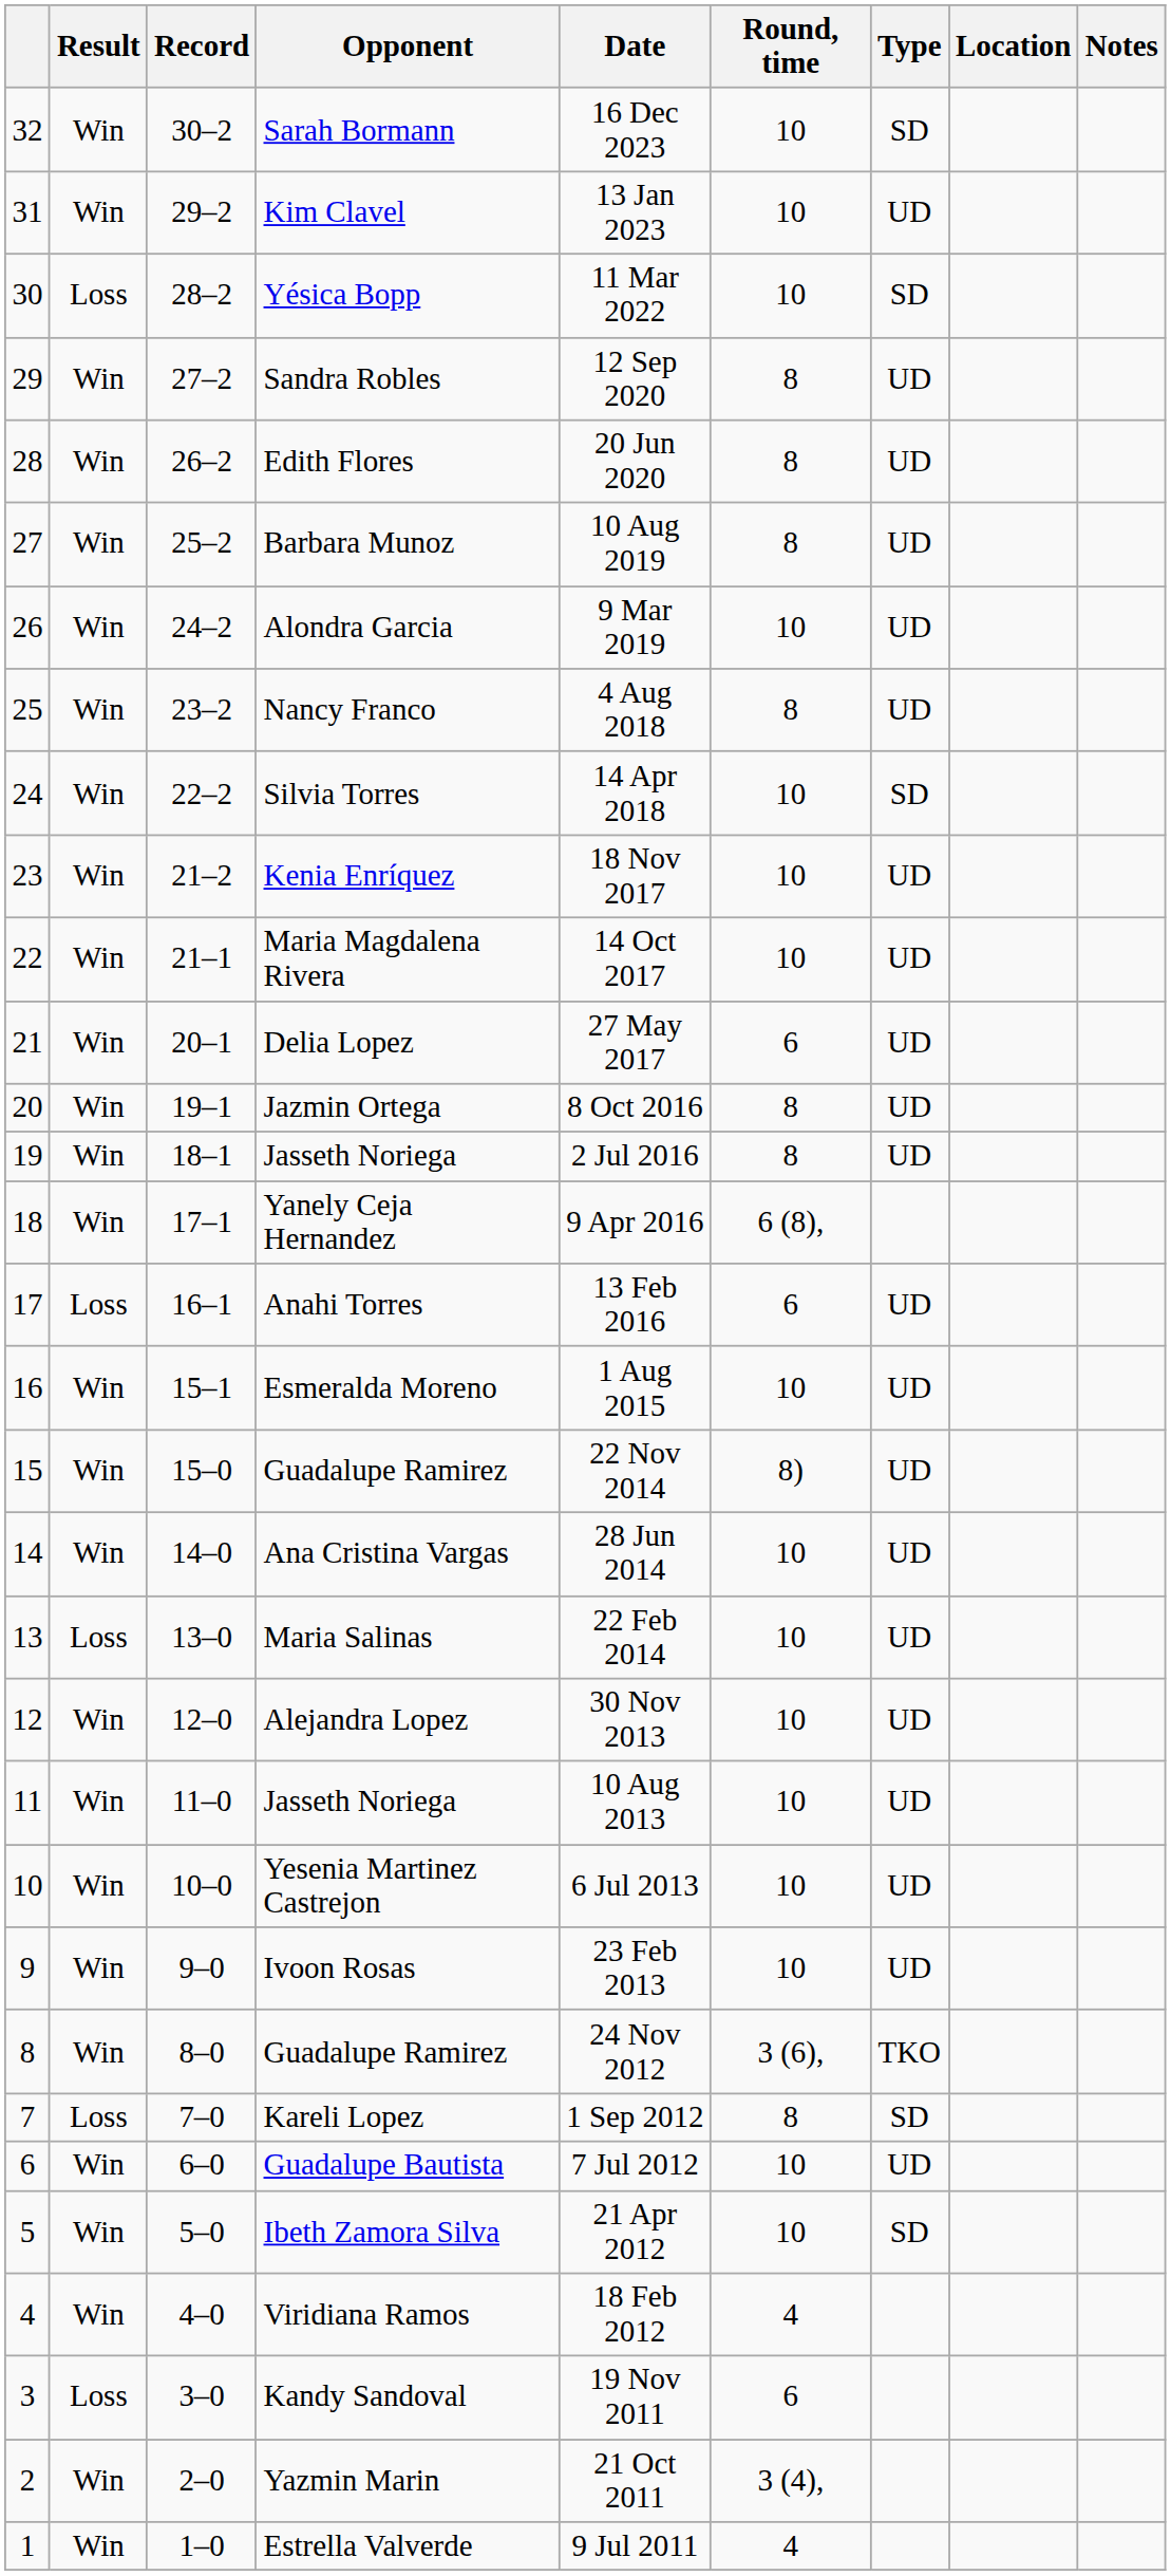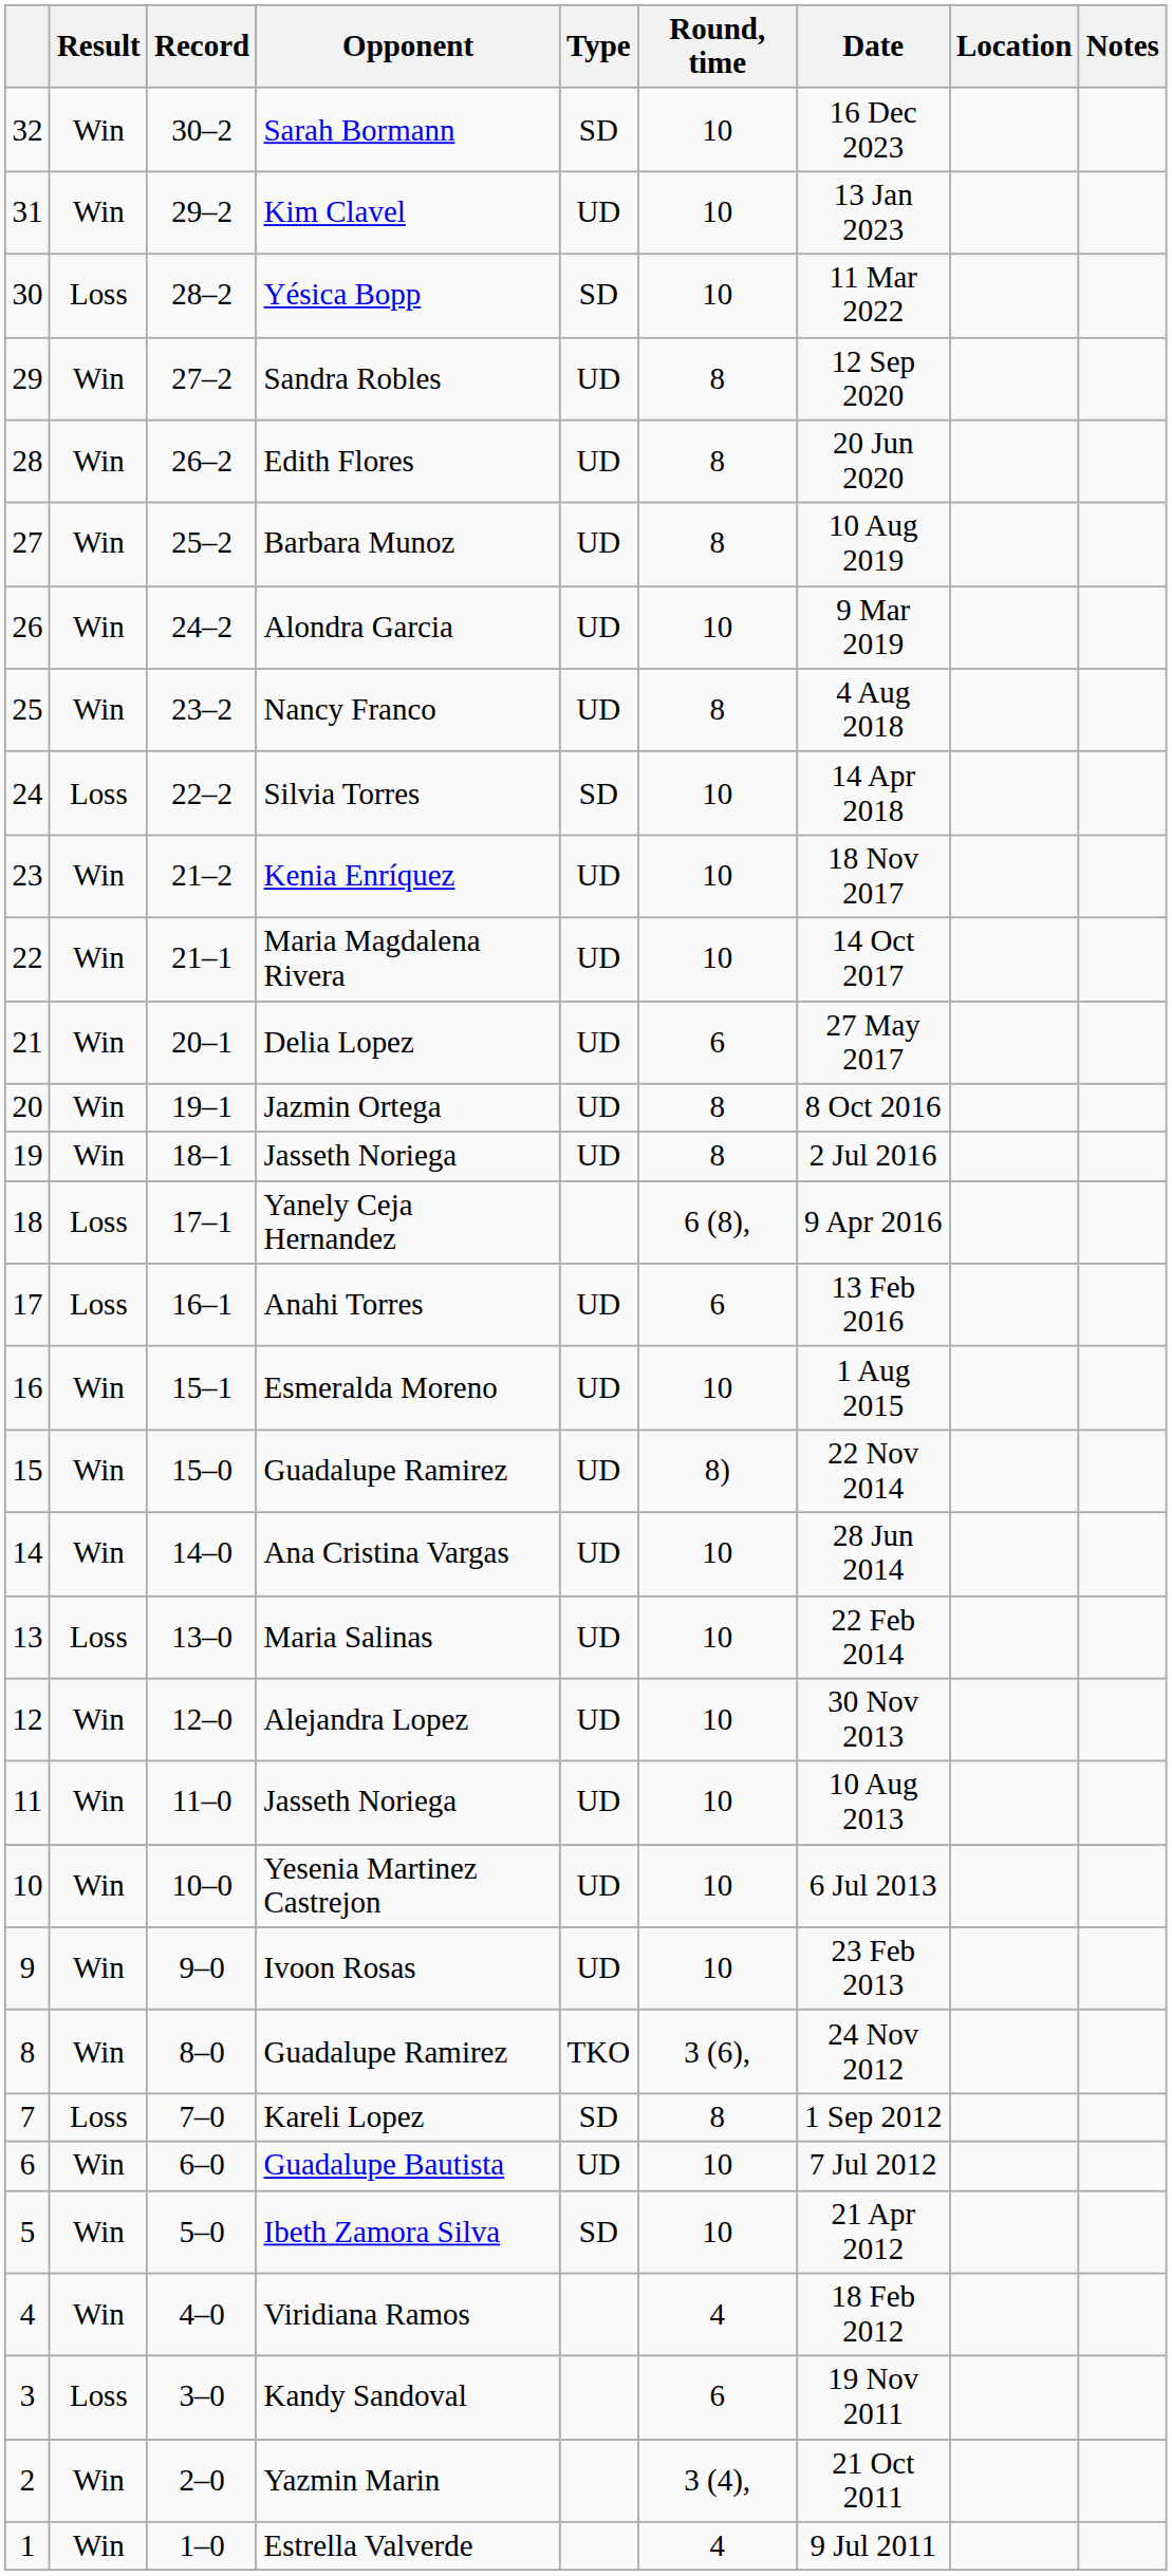 <table class=wikitable style=text-align:center>
 <tr>
 <th></th>
 <th>Result</th>
 <th>Record</th>
 <th>Opponent</th>
+<th>Type</th>
+<th>Round, time</th>
 <th>Date</th>
-<th>Round, time</th>
-<th>Type</th>
 <th>Location</th>
 <th>Notes</th>
 </tr>
 <tr>
 <td>32</td>
 <td>Win</td>
 <td>30–2</td>
 <td align=left><a href='#'>Sarah Bormann</a></td>
+<td>SD</td>
+<td>10</td>
 <td>16 Dec 2023</td>
-<td>10</td>
-<td>SD</td>
 <td align=left></td>
 <td align=left></td>
 </tr>
 <tr>
 <td>31</td>
 <td>Win</td>
 <td>29–2</td>
 <td align=left><a href='#'>Kim Clavel</a></td>
+<td>UD</td>
+<td>10</td>
 <td>13 Jan 2023</td>
-<td>10</td>
-<td>UD</td>
 <td align=left></td>
 <td align=left></td>
 </tr>
 <tr>
 <td>30</td>
 <td>Loss</td>
 <td>28–2</td>
 <td align=left><a href='#'>Yésica Bopp</a></td>
+<td>SD</td>
+<td>10</td>
 <td>11 Mar 2022</td>
-<td>10</td>
-<td>SD</td>
 <td align=left></td>
 <td align=left></td>
 </tr>
 <tr>
 <td>29</td>
 <td>Win</td>
 <td>27–2</td>
 <td align=left>Sandra Robles</td>
+<td>UD</td>
+<td>8</td>
 <td>12 Sep 2020</td>
-<td>8</td>
-<td>UD</td>
 <td align=left></td>
 <td align=left></td>
 </tr>
 <tr>
 <td>28</td>
 <td>Win</td>
 <td>26–2</td>
 <td align=left>Edith Flores</td>
+<td>UD</td>
+<td>8</td>
 <td>20 Jun 2020</td>
-<td>8</td>
-<td>UD</td>
 <td align=left></td>
 <td align=left></td>
 </tr>
 <tr>
 <td>27</td>
 <td>Win</td>
 <td>25–2</td>
 <td align=left>Barbara Munoz</td>
+<td>UD</td>
+<td>8</td>
 <td>10 Aug 2019</td>
-<td>8</td>
-<td>UD</td>
 <td align=left></td>
 <td align=left></td>
 </tr>
 <tr>
 <td>26</td>
 <td>Win</td>
 <td>24–2</td>
 <td align=left>Alondra Garcia</td>
+<td>UD</td>
+<td>10</td>
 <td>9 Mar 2019</td>
-<td>10</td>
-<td>UD</td>
 <td align=left></td>
 <td align=left></td>
 </tr>
 <tr>
 <td>25</td>
 <td>Win</td>
 <td>23–2</td>
 <td align=left>Nancy Franco</td>
+<td>UD</td>
+<td>8</td>
 <td>4 Aug 2018</td>
-<td>8</td>
-<td>UD</td>
 <td align=left></td>
 <td align=left></td>
 </tr>
 <tr>
 <td>24</td>
-<td>Win</td>
+<td>Loss</td>
 <td>22–2</td>
 <td align=left>Silvia Torres</td>
+<td>SD</td>
+<td>10</td>
 <td>14 Apr 2018</td>
-<td>10</td>
-<td>SD</td>
 <td align=left></td>
 <td align=left></td>
 </tr>
 <tr>
 <td>23</td>
 <td>Win</td>
 <td>21–2</td>
 <td align=left><a href='#'>Kenia Enríquez</a></td>
+<td>UD</td>
+<td>10</td>
 <td>18 Nov 2017</td>
-<td>10</td>
-<td>UD</td>
 <td align=left></td>
 <td align=left></td>
 </tr>
 <tr>
 <td>22</td>
 <td>Win</td>
 <td>21–1</td>
 <td align=left>Maria Magdalena Rivera</td>
+<td>UD</td>
+<td>10</td>
 <td>14 Oct 2017</td>
-<td>10</td>
-<td>UD</td>
 <td align=left></td>
 <td align=left></td>
 </tr>
 <tr>
 <td>21</td>
 <td>Win</td>
 <td>20–1</td>
 <td align=left>Delia Lopez</td>
+<td>UD</td>
+<td>6</td>
 <td>27 May 2017</td>
-<td>6</td>
-<td>UD</td>
 <td align=left></td>
 <td align=left></td>
 </tr>
 <tr>
 <td>20</td>
 <td>Win</td>
 <td>19–1</td>
 <td align=left>Jazmin Ortega</td>
+<td>UD</td>
+<td>8</td>
 <td>8 Oct 2016</td>
-<td>8</td>
-<td>UD</td>
 <td align=left></td>
 <td align=left></td>
 </tr>
 <tr>
 <td>19</td>
 <td>Win</td>
 <td>18–1</td>
 <td align=left>Jasseth Noriega</td>
+<td>UD</td>
+<td>8</td>
 <td>2 Jul 2016</td>
-<td>8</td>
-<td>UD</td>
 <td align=left></td>
 <td align=left></td>
 </tr>
 <tr>
 <td>18</td>
-<td>Win</td>
+<td>Loss</td>
 <td>17–1</td>
 <td align=left>Yanely Ceja Hernandez</td>
+<td></td>
+<td>6 (8), </td>
 <td>9 Apr 2016</td>
-<td>6 (8), </td>
-<td></td>
 <td align=left></td>
 <td align=left></td>
 </tr>
 <tr>
 <td>17</td>
 <td>Loss</td>
 <td>16–1</td>
 <td align=left>Anahi Torres</td>
+<td>UD</td>
+<td>6</td>
 <td>13 Feb 2016</td>
-<td>6</td>
-<td>UD</td>
 <td align=left></td>
 <td align=left></td>
 </tr>
 <tr>
 <td>16</td>
 <td>Win</td>
 <td>15–1</td>
 <td align=left>Esmeralda Moreno</td>
+<td>UD</td>
+<td>10</td>
 <td>1 Aug 2015</td>
-<td>10</td>
-<td>UD</td>
 <td align=left></td>
 <td align=left></td>
 </tr>
 <tr>
 <td>15</td>
 <td>Win</td>
 <td>15–0</td>
 <td align=left>Guadalupe Ramirez</td>
+<td>UD</td>
+<td>8)</td>
 <td>22 Nov 2014</td>
-<td>8)</td>
-<td>UD</td>
 <td align=left></td>
 <td align=left></td>
 </tr>
 <tr>
 <td>14</td>
 <td>Win</td>
 <td>14–0</td>
 <td align=left>Ana Cristina Vargas</td>
+<td>UD</td>
+<td>10</td>
 <td>28 Jun 2014</td>
-<td>10</td>
-<td>UD</td>
 <td align=left></td>
 <td align=left></td>
 </tr>
 <tr>
 <td>13</td>
 <td>Loss</td>
 <td>13–0</td>
 <td align=left>Maria Salinas</td>
+<td>UD</td>
+<td>10</td>
 <td>22 Feb 2014</td>
-<td>10</td>
-<td>UD</td>
 <td align=left></td>
 <td align=left></td>
 </tr>
 <tr>
 <td>12</td>
 <td>Win</td>
 <td>12–0</td>
 <td align=left>Alejandra Lopez</td>
+<td>UD</td>
+<td>10</td>
 <td>30 Nov 2013</td>
-<td>10</td>
-<td>UD</td>
 <td align=left></td>
 <td align=left></td>
 </tr>
 <tr>
 <td>11</td>
 <td>Win</td>
 <td>11–0</td>
 <td align=left>Jasseth Noriega</td>
+<td>UD</td>
+<td>10</td>
 <td>10 Aug 2013</td>
-<td>10</td>
-<td>UD</td>
 <td align=left></td>
 <td align=left></td>
 </tr>
 <tr>
 <td>10</td>
 <td>Win</td>
 <td>10–0</td>
 <td align=left>Yesenia Martinez Castrejon</td>
+<td>UD</td>
+<td>10</td>
 <td>6 Jul 2013</td>
-<td>10</td>
-<td>UD</td>
 <td align=left></td>
 <td align=left></td>
 </tr>
 <tr>
 <td>9</td>
 <td>Win</td>
 <td>9–0</td>
 <td align=left>Ivoon Rosas</td>
+<td>UD</td>
+<td>10</td>
 <td>23 Feb 2013</td>
-<td>10</td>
-<td>UD</td>
 <td align=left></td>
 <td align=left></td>
 </tr>
 <tr>
 <td>8</td>
 <td>Win</td>
 <td>8–0</td>
 <td align=left>Guadalupe Ramirez</td>
+<td>TKO</td>
+<td>3 (6), </td>
 <td>24 Nov 2012</td>
-<td>3 (6), </td>
-<td>TKO</td>
 <td align=left></td>
 <td align=left></td>
 </tr>
 <tr>
 <td>7</td>
 <td>Loss</td>
 <td>7–0</td>
 <td align=left>Kareli Lopez</td>
+<td>SD</td>
+<td>8</td>
 <td>1 Sep 2012</td>
-<td>8</td>
-<td>SD</td>
 <td align=left></td>
 <td align=left></td>
 </tr>
 <tr>
 <td>6</td>
 <td>Win</td>
 <td>6–0</td>
 <td align=left><a href='#'>Guadalupe Bautista</a></td>
+<td>UD</td>
+<td>10</td>
 <td>7 Jul 2012</td>
-<td>10</td>
-<td>UD</td>
 <td align=left></td>
 <td align=left></td>
 </tr>
 <tr>
 <td>5</td>
 <td>Win</td>
 <td>5–0</td>
 <td align=left><a href='#'>Ibeth Zamora Silva</a></td>
+<td>SD</td>
+<td>10</td>
 <td>21 Apr 2012</td>
-<td>10</td>
-<td>SD</td>
 <td align=left></td>
 <td align=left></td>
 </tr>
 <tr>
 <td>4</td>
 <td>Win</td>
 <td>4–0</td>
 <td align=left>Viridiana Ramos</td>
+<td></td>
+<td>4</td>
 <td>18 Feb 2012</td>
-<td>4</td>
-<td></td>
 <td align=left></td>
 <td align=left></td>
 </tr>
 <tr>
 <td>3</td>
 <td>Loss</td>
 <td>3–0</td>
 <td align=left>Kandy Sandoval</td>
+<td></td>
+<td>6</td>
 <td>19 Nov 2011</td>
-<td>6</td>
-<td></td>
 <td align=left></td>
 <td align=left></td>
 </tr>
 <tr>
 <td>2</td>
 <td>Win</td>
 <td>2–0</td>
 <td align=left>Yazmin Marin</td>
+<td></td>
+<td>3 (4), </td>
 <td>21 Oct 2011</td>
-<td>3 (4), </td>
-<td></td>
 <td align=left></td>
 <td align=left></td>
 </tr>
 <tr>
 <td>1</td>
 <td>Win</td>
 <td>1–0</td>
 <td align=left>Estrella Valverde</td>
+<td></td>
+<td>4</td>
 <td>9 Jul 2011</td>
-<td>4</td>
-<td></td>
 <td align=left></td>
 <td align=left></td>
 </tr>
 </table>
